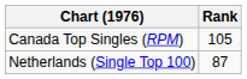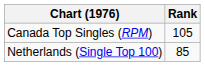 <table class="wikitable sortable">
 <tr>
 <th>Chart (1976)</th>
 <th>Rank</th>
 </tr>
 <tr>
 <td>Canada Top Singles (<em><a href='#'>RPM</a></em>)</td>
 <td align="center">105</td>
 </tr>
 <tr>
 <td>Netherlands (<a href='#'>Single Top 100</a>)</td>
-<td align="center">87</td>
+<td align="center">85</td>
 </tr>
 </table>
